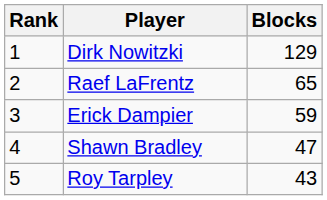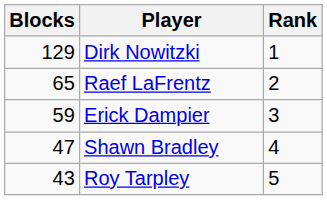 <table class="wikitable">
 <tr>
+<th scope="col">Blocks</th>
+<th scope="col" width="140px">Player</th>
 <th scope="col">Rank</th>
-<th scope="col" width="140px">Player</th>
-<th scope="col">Blocks</th>
 </tr>
 <tr>
+<td align="right">129</td>
+<td><a href='#'>Dirk Nowitzki</a></td>
 <td>1</td>
-<td><a href='#'>Dirk Nowitzki</a></td>
-<td align="right">129</td>
 </tr>
 <tr>
+<td align="right">65</td>
+<td><a href='#'>Raef LaFrentz</a></td>
 <td>2</td>
-<td><a href='#'>Raef LaFrentz</a></td>
-<td align="right">65</td>
 </tr>
 <tr>
+<td align="right">59</td>
+<td><a href='#'>Erick Dampier</a></td>
 <td>3</td>
-<td><a href='#'>Erick Dampier</a></td>
-<td align="right">59</td>
 </tr>
 <tr>
+<td align="right">47</td>
+<td><a href='#'>Shawn Bradley</a></td>
 <td>4</td>
-<td><a href='#'>Shawn Bradley</a></td>
-<td align="right">47</td>
 </tr>
 <tr>
+<td align="right">43</td>
+<td><a href='#'>Roy Tarpley</a></td>
 <td>5</td>
-<td><a href='#'>Roy Tarpley</a></td>
-<td align="right">43</td>
 </tr>
 </table>
